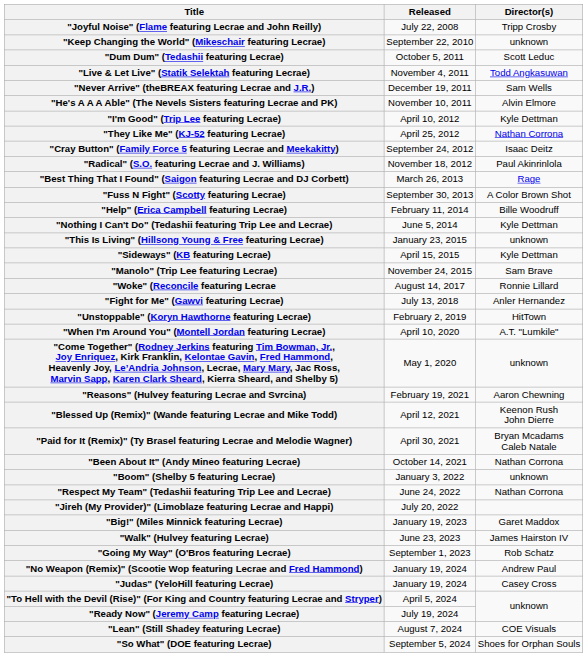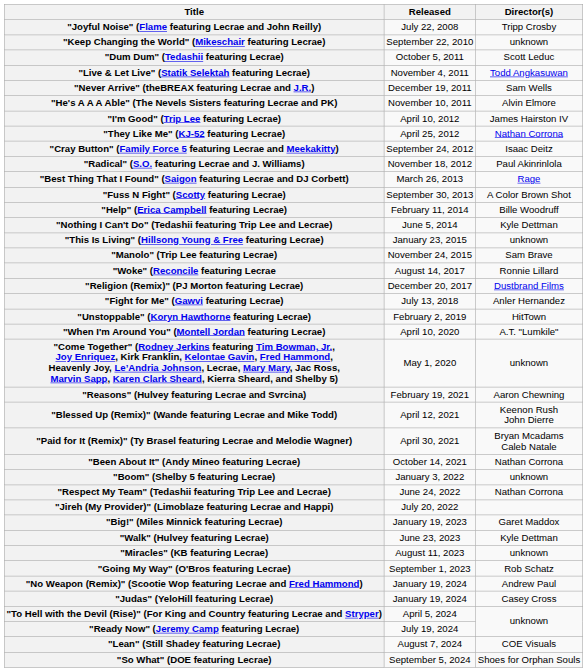 <table class="wikitable plainrowheaders" style="text-align:center;">
 <tr>
 <th scope="col">Title</th>
 <th scope="col">Released</th>
 <th scope="col">Director(s)</th>
 </tr>
 <tr>
 <th scope="row">"Joyful Noise" (<a href='#'>Flame</a> featuring Lecrae and John Reilly)</th>
 <td>July 22, 2008</td>
 <td>Tripp Crosby</td>
 </tr>
 <tr>
 <th scope="row">"Keep Changing the World" (<a href='#'>Mikeschair</a> featuring Lecrae)</th>
 <td>September 22, 2010</td>
 <td>unknown</td>
 </tr>
 <tr>
 <th scope="row">"Dum Dum" (<a href='#'>Tedashii</a> featuring Lecrae)</th>
 <td>October 5, 2011</td>
 <td>Scott Leduc</td>
 </tr>
 <tr>
 <th scope="row">"Live & Let Live" (<a href='#'>Statik Selektah</a> featuring Lecrae)</th>
 <td>November 4, 2011</td>
 <td><a href='#'>Todd Angkasuwan</a></td>
 </tr>
 <tr>
 <th scope="row">"Never Arrive" (theBREAX featuring Lecrae and <a href='#'>J.R.</a>)</th>
 <td>December 19, 2011</td>
 <td>Sam Wells</td>
 </tr>
 <tr>
 <th scope="row">"He's A A A Able" (The Nevels Sisters featuring Lecrae and PK)</th>
 <td>November 10, 2011</td>
 <td>Alvin Elmore</td>
 </tr>
 <tr>
 <th scope="row">"I'm Good" (<a href='#'>Trip Lee</a> featuring Lecrae)</th>
 <td>April 10, 2012</td>
-<td>Kyle Dettman</td>
+<td>James Hairston IV</td>
 </tr>
 <tr>
 <th scope="row">"They Like Me" (<a href='#'>KJ-52</a> featuring Lecrae)</th>
 <td>April 25, 2012</td>
 <td><a href='#'>Nathan Corrona</a></td>
 </tr>
 <tr>
 <th scope="row">"Cray Button" (<a href='#'>Family Force 5</a> featuring Lecrae and <a href='#'>Meekakitty</a>)</th>
 <td>September 24, 2012</td>
 <td>Isaac Deitz</td>
 </tr>
 <tr>
 <th scope="row">"Radical" (<a href='#'>S.O.</a> featuring Lecrae and J. Williams)</th>
 <td>November 18, 2012</td>
 <td>Paul Akinrinlola</td>
 </tr>
 <tr>
 <th scope="row">"Best Thing That I Found" (<a href='#'>Saigon</a> featuring Lecrae and DJ Corbett)</th>
 <td>March 26, 2013</td>
 <td><a href='#'>Rage</a></td>
 </tr>
 <tr>
 <th scope="row">"Fuss N Fight" (<a href='#'>Scotty</a> featuring Lecrae)</th>
 <td>September 30, 2013</td>
 <td>A Color Brown Shot</td>
 </tr>
 <tr>
 <th scope="row">"Help" (<a href='#'>Erica Campbell</a> featuring Lecrae)</th>
 <td>February 11, 2014</td>
 <td>Bille Woodruff</td>
 </tr>
 <tr>
 <th scope="row">"Nothing I Can't Do" (Tedashii featuring Trip Lee and Lecrae)</th>
 <td>June 5, 2014</td>
 <td>Kyle Dettman</td>
 </tr>
 <tr>
 <th scope="row">"This Is Living" (<a href='#'>Hillsong Young & Free</a> featuring Lecrae)</th>
 <td>January 23, 2015</td>
 <td>unknown</td>
 </tr>
 <tr>
-<th scope="row">"Sideways" (<a href='#'>KB</a> featuring Lecrae)</th>
-<td>April 15, 2015</td>
-<td>Kyle Dettman</td>
-</tr>
-<tr>
 <th scope="row">"Manolo" (Trip Lee featuring Lecrae)</th>
 <td>November 24, 2015</td>
 <td>Sam Brave</td>
 </tr>
 <tr>
 <th scope="row">"Woke" (<a href='#'>Reconcile</a> featuring Lecrae</th>
 <td>August 14, 2017</td>
 <td>Ronnie Lillard</td>
+</tr>
+<tr>
+<th scope="row">"Religion (Remix)" (PJ Morton featuring Lecrae)</th>
+<td>December 20, 2017</td>
+<td><a href='#'>Dustbrand Films</a></td>
 </tr>
 <tr>
 <th scope="row">"Fight for Me" (<a href='#'>Gawvi</a> featuring Lecrae)</th>
 <td>July 13, 2018</td>
 <td>Anler Hernandez</td>
 </tr>
 <tr>
 <th scope="row">"Unstoppable" (<a href='#'>Koryn Hawthorne</a> featuring Lecrae)</th>
 <td>February 2, 2019</td>
 <td>HitTown</td>
 </tr>
 <tr>
 <th scope="row">"When I'm Around You" (<a href='#'>Montell Jordan</a> featuring Lecrae)</th>
 <td>April 10, 2020</td>
 <td>A.T. "Lumkile"</td>
 </tr>
 <tr>
 <th scope="row">"Come Together" (<a href='#'>Rodney Jerkins</a> featuring <a href='#'>Tim Bowman, Jr.</a>,<br><a href='#'>Joy Enriquez</a>, Kirk Franklin, <a href='#'>Kelontae Gavin</a>, <a href='#'>Fred Hammond</a>,<br>Heavenly Joy, <a href='#'>Le’Andria Johnson</a>, Lecrae, <a href='#'>Mary Mary</a>, Jac Ross,<br><a href='#'>Marvin Sapp</a>, <a href='#'>Karen Clark Sheard</a>, Kierra Sheard, and Shelby 5)</th>
 <td>May 1, 2020</td>
 <td>unknown</td>
 </tr>
 <tr>
 <th scope="row">"Reasons" (Hulvey featuring Lecrae and Svrcina)</th>
 <td>February 19, 2021</td>
 <td>Aaron Chewning</td>
 </tr>
 <tr>
 <th scope="row">"Blessed Up (Remix)" (Wande featuring Lecrae and Mike Todd)</th>
 <td>April 12, 2021</td>
 <td>Keenon Rush<br>John Dierre</td>
 </tr>
 <tr>
 <th scope="row">"Paid for It (Remix)" (Ty Brasel featuring Lecrae and Melodie Wagner)</th>
 <td>April 30, 2021</td>
 <td>Bryan Mcadams<br>Caleb Natale</td>
 </tr>
 <tr>
 <th scope="row">"Been About It" (Andy Mineo featuring Lecrae)</th>
 <td>October 14, 2021</td>
 <td>Nathan Corrona</td>
 </tr>
 <tr>
 <th scope="row">"Boom" (Shelby 5 featuring Lecrae)</th>
 <td>January 3, 2022</td>
 <td>unknown</td>
 </tr>
 <tr>
 <th scope="row">"Respect My Team" (Tedashii featuring Trip Lee and Lecrae)</th>
 <td>June 24, 2022</td>
 <td>Nathan Corrona</td>
 </tr>
 <tr>
 <th scope="row">"Jireh (My Provider)" (Limoblaze featuring Lecrae and Happi)</th>
 <td>July 20, 2022</td>
 <td></td>
 </tr>
 <tr>
 <th scope="row">"Big!" (Miles Minnick featuring Lecrae)</th>
 <td>January 19, 2023</td>
 <td>Garet Maddox</td>
 </tr>
 <tr>
 <th scope="row">"Walk" (Hulvey featuring Lecrae)</th>
 <td>June 23, 2023</td>
-<td>James Hairston IV</td>
+<td>Kyle Dettman</td>
+</tr>
+<tr>
+<th scope="row">"Miracles" (KB featuring Lecrae)</th>
+<td>August 11, 2023</td>
+<td>unknown</td>
 </tr>
 <tr>
 <th scope="row">"Going My Way" (O'Bros featuring Lecrae)</th>
 <td>September 1, 2023</td>
 <td>Rob Schatz</td>
 </tr>
 <tr>
 <th scope="row">"No Weapon (Remix)" (Scootie Wop featuring Lecrae and <a href='#'>Fred Hammond</a>)</th>
 <td>January 19, 2024</td>
 <td>Andrew Paul</td>
 </tr>
 <tr>
 <th scope="row">"Judas" (YeloHill featuring Lecrae)</th>
 <td>January 19, 2024</td>
 <td>Casey Cross</td>
 </tr>
 <tr>
 <th scope="row">"To Hell with the Devil (Rise)" (For King and Country featuring Lecrae and <a href='#'>Stryper</a>)</th>
 <td>April 5, 2024</td>
 <td rowspan="2">unknown</td>
 </tr>
 <tr>
 <th scope="row">"Ready Now" (<a href='#'>Jeremy Camp</a> featuring Lecrae)</th>
 <td>July 19, 2024</td>
 </tr>
 <tr>
 <th scope="row">"Lean" (Still Shadey featuring Lecrae)</th>
 <td>August 7, 2024</td>
 <td>COE Visuals</td>
 </tr>
 <tr>
 <th scope="row">"So What" (DOE featuring Lecrae)</th>
 <td>September 5, 2024</td>
 <td>Shoes for Orphan Souls</td>
 </tr>
 </table>
